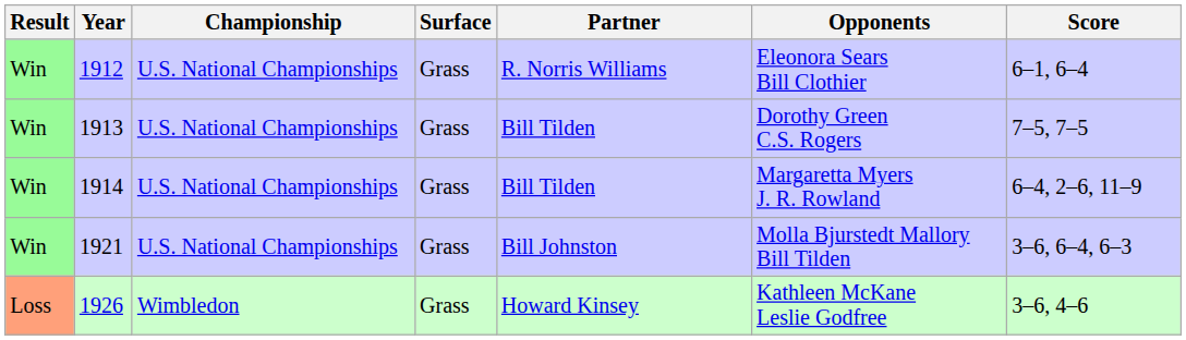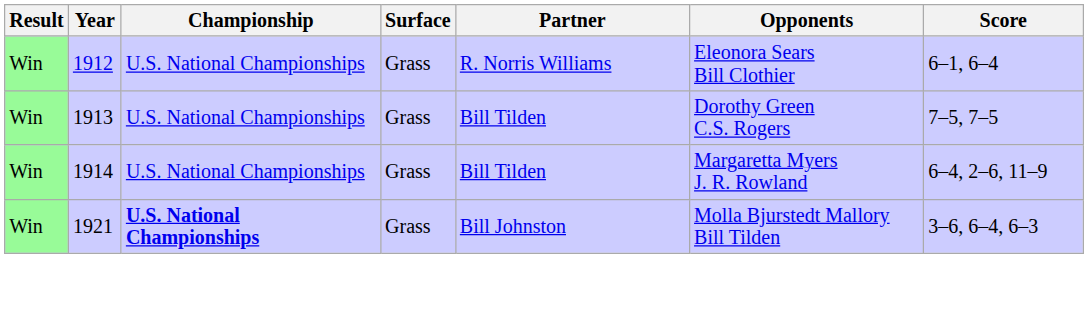 <table class="sortable wikitable">
 <tr>
 <th style="width:40px">Result</th>
 <th style="width:35px">Year</th>
 <th style="width:200px">Championship</th>
 <th style="width:50px">Surface</th>
 <th style="width:180px">Partner</th>
 <th style="width:180px">Opponents</th>
 <th style="width:120px" class="unsortable">Score</th>
 </tr>
 <tr style="background:#ccccff;">
 <td style="background:#98fb98;">Win</td>
 <td><a href='#'>1912</a></td>
 <td><a href='#'>U.S. National Championships</a></td>
 <td>Grass</td>
 <td> <a href='#'>R. Norris Williams</a></td>
 <td> <a href='#'>Eleonora Sears</a><br> <a href='#'>Bill Clothier</a></td>
 <td>6–1, 6–4</td>
 </tr>
 <tr style="background:#ccccff;">
 <td style="background:#98fb98;">Win</td>
 <td>1913</td>
 <td><a href='#'>U.S. National Championships</a></td>
 <td>Grass</td>
 <td> <a href='#'>Bill Tilden</a></td>
 <td> <a href='#'>Dorothy Green</a> <br>  <a href='#'>C.S. Rogers</a></td>
 <td>7–5, 7–5</td>
 </tr>
 <tr style="background:#ccccff;">
 <td style="background:#98fb98;">Win</td>
 <td>1914</td>
 <td><a href='#'>U.S. National Championships</a></td>
 <td>Grass</td>
 <td> <a href='#'>Bill Tilden</a></td>
 <td> <a href='#'>Margaretta Myers</a> <br>  <a href='#'>J. R. Rowland</a></td>
 <td>6–4, 2–6, 11–9</td>
 </tr>
 <tr style="background:#ccccff;">
 <td style="background:#98fb98;">Win</td>
 <td>1921</td>
-<td><a href='#'>U.S. National Championships</a></td>
+<td><strong><a href='#'>U.S. National Championships</a></strong></td>
 <td>Grass</td>
 <td> <a href='#'>Bill Johnston</a></td>
 <td> <a href='#'>Molla Bjurstedt Mallory</a> <br>  <a href='#'>Bill Tilden</a></td>
 <td>3–6, 6–4, 6–3</td>
 </tr>
-<tr style="background:#cfc;">
-<td style="background:#ffa07a;">Loss</td>
-<td><a href='#'>1926</a></td>
-<td><a href='#'>Wimbledon</a></td>
-<td>Grass</td>
-<td> <a href='#'>Howard Kinsey</a></td>
-<td> <a href='#'>Kathleen McKane</a> <br>  <a href='#'>Leslie Godfree</a></td>
-<td>3–6, 4–6</td>
-</tr>
 </table>
